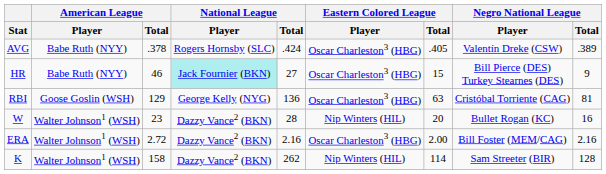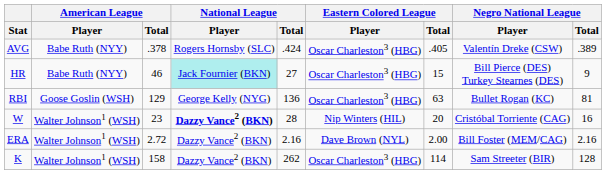 <table class="wikitable" style="text-align:center;">
 <tr>
 <th></th>
 <th colspan=2><a href='#'>American League</a></th>
 <th colspan=2><a href='#'>National League</a></th>
 <th colspan=2><a href='#'>Eastern Colored League</a></th>
 <th colspan=2><a href='#'>Negro National League</a></th>
 </tr>
 <tr>
 <th>Stat</th>
 <th>Player</th>
 <th>Total</th>
 <th>Player</th>
 <th>Total</th>
 <th>Player</th>
 <th>Total</th>
 <th>Player</th>
 <th>Total</th>
 </tr>
 <tr>
 <td><a href='#'>AVG</a></td>
 <td><a href='#'>Babe Ruth</a> (<a href='#'>NYY</a>)</td>
 <td>.378</td>
 <td><a href='#'>Rogers Hornsby</a> (<a href='#'>SLC</a>)</td>
 <td>.424</td>
 <td><a href='#'>Oscar Charleston</a><sup>3</sup> (<a href='#'>HBG</a>)</td>
 <td>.405</td>
 <td><a href='#'>Valentín Dreke</a> (<a href='#'>CSW</a>)</td>
 <td>.389</td>
 </tr>
 <tr>
 <td><a href='#'>HR</a></td>
 <td><a href='#'>Babe Ruth</a> (<a href='#'>NYY</a>)</td>
 <td>46</td>
 <td style="background: paleturquoise;"><a href='#'>Jack Fournier</a> (<a href='#'>BKN</a>)</td>
 <td>27</td>
 <td><a href='#'>Oscar Charleston</a><sup>3</sup> (<a href='#'>HBG</a>)</td>
 <td>15</td>
 <td><a href='#'>Bill Pierce</a> (<a href='#'>DES</a>)<br><a href='#'>Turkey Stearnes</a> (<a href='#'>DES</a>)</td>
 <td>9</td>
 </tr>
 <tr>
 <td><a href='#'>RBI</a></td>
 <td><a href='#'>Goose Goslin</a> (<a href='#'>WSH</a>)</td>
 <td>129</td>
 <td><a href='#'>George Kelly</a> (<a href='#'>NYG</a>)</td>
 <td>136</td>
 <td><a href='#'>Oscar Charleston</a><sup>3</sup> (<a href='#'>HBG</a>)</td>
 <td>63</td>
-<td><a href='#'>Cristóbal Torriente</a> (<a href='#'>CAG</a>)</td>
+<td><a href='#'>Bullet Rogan</a> (<a href='#'>KC</a>)</td>
 <td>81</td>
 </tr>
 <tr>
 <td><a href='#'>W</a></td>
 <td><a href='#'>Walter Johnson</a><sup>1</sup> (<a href='#'>WSH</a>)</td>
 <td>23</td>
-<td><a href='#'>Dazzy Vance</a><sup>2</sup> (<a href='#'>BKN</a>)</td>
+<td><strong><a href='#'>Dazzy Vance</a><sup>2</sup> (<a href='#'>BKN</a>)</strong></td>
 <td>28</td>
 <td><a href='#'>Nip Winters</a> (<a href='#'>HIL</a>)</td>
 <td>20</td>
-<td><a href='#'>Bullet Rogan</a> (<a href='#'>KC</a>)</td>
+<td><a href='#'>Cristóbal Torriente</a> (<a href='#'>CAG</a>)</td>
 <td>16</td>
 </tr>
 <tr>
 <td><a href='#'>ERA</a></td>
 <td><a href='#'>Walter Johnson</a><sup>1</sup> (<a href='#'>WSH</a>)</td>
 <td>2.72</td>
 <td><a href='#'>Dazzy Vance</a><sup>2</sup> (<a href='#'>BKN</a>)</td>
 <td>2.16</td>
-<td><a href='#'>Oscar Charleston</a><sup>3</sup> (<a href='#'>HBG</a>)</td>
+<td><a href='#'>Dave Brown</a> (<a href='#'>NYL</a>)</td>
 <td>2.00</td>
 <td><a href='#'>Bill Foster</a> (<a href='#'>MEM</a>/<a href='#'>CAG</a>)</td>
 <td>2.16</td>
 </tr>
 <tr>
 <td><a href='#'>K</a></td>
 <td><a href='#'>Walter Johnson</a><sup>1</sup> (<a href='#'>WSH</a>)</td>
 <td>158</td>
 <td><a href='#'>Dazzy Vance</a><sup>2</sup> (<a href='#'>BKN</a>)</td>
 <td>262</td>
-<td><a href='#'>Nip Winters</a> (<a href='#'>HIL</a>)</td>
+<td><a href='#'>Oscar Charleston</a><sup>3</sup> (<a href='#'>HBG</a>)</td>
 <td>114</td>
 <td><a href='#'>Sam Streeter</a> (<a href='#'>BIR</a>)</td>
 <td>128</td>
 </tr>
 </table>
